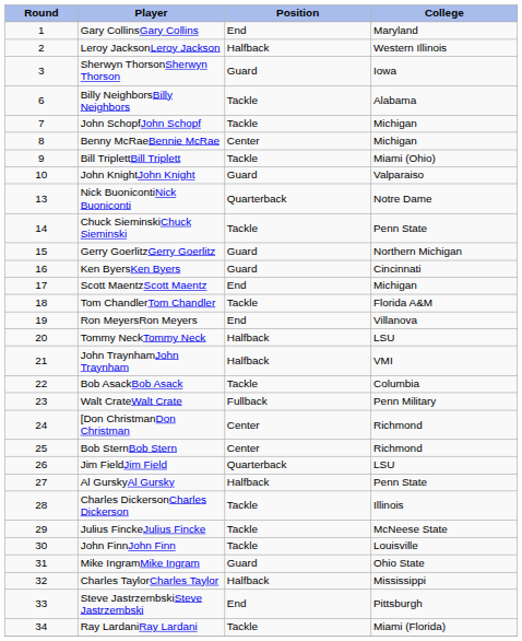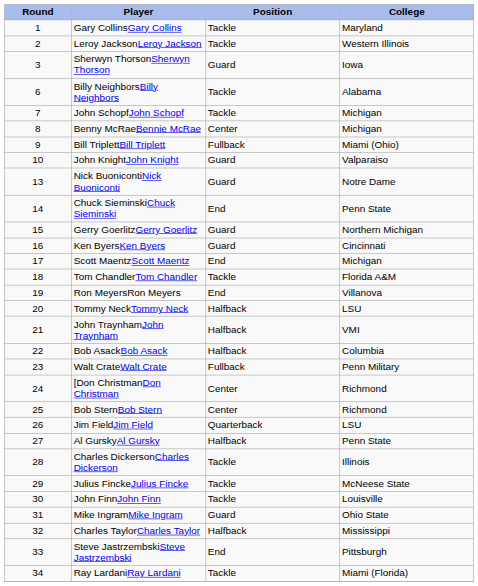 <table class="wikitable sortable sortable" style="width: 60%">
 <tr>
 <th style="background:#A8BDEC;" width=10%>Round</th>
 <th width=20% style="background:#A8BDEC;">Player</th>
 <th width=20% style="background:#A8BDEC;">Position</th>
 <th width=20% style="background:#A8BDEC;">College</th>
 </tr>
 <tr>
 <td align=center>1</td>
 <td><span>Gary Collins</span><a href='#'>Gary Collins</a></td>
-<td>End</td>
+<td>Tackle</td>
 <td>Maryland</td>
 </tr>
 <tr>
 <td align=center>2</td>
 <td><span>Leroy Jackson</span><a href='#'>Leroy Jackson</a></td>
-<td>Halfback</td>
+<td>Tackle</td>
 <td>Western Illinois</td>
 </tr>
 <tr>
 <td align=center>3</td>
 <td><span>Sherwyn Thorson</span><a href='#'>Sherwyn Thorson</a></td>
 <td>Guard</td>
 <td>Iowa</td>
 </tr>
 <tr>
 <td align=center>6</td>
 <td><span>Billy Neighbors</span><a href='#'>Billy Neighbors</a></td>
 <td>Tackle</td>
 <td>Alabama</td>
 </tr>
 <tr>
 <td align=center>7</td>
 <td><span>John Schopf</span><a href='#'>John Schopf</a></td>
 <td>Tackle</td>
 <td>Michigan</td>
 </tr>
 <tr>
 <td align=center>8</td>
 <td><span>Benny McRae</span><a href='#'>Bennie McRae</a></td>
 <td>Center</td>
 <td>Michigan</td>
 </tr>
 <tr>
 <td align=center>9</td>
 <td><span>Bill Triplett</span><a href='#'>Bill Triplett</a></td>
-<td>Tackle</td>
+<td>Fullback</td>
 <td>Miami (Ohio)</td>
 </tr>
 <tr>
 <td align=center>10</td>
 <td><span>John Knight</span><a href='#'>John Knight</a></td>
 <td>Guard</td>
 <td>Valparaiso</td>
 </tr>
 <tr>
 <td align=center>13</td>
 <td><span>Nick Buoniconti</span><a href='#'>Nick Buoniconti</a></td>
-<td>Quarterback</td>
+<td>Guard</td>
 <td>Notre Dame</td>
 </tr>
 <tr>
 <td align=center>14</td>
 <td><span>Chuck Sieminski</span><a href='#'>Chuck Sieminski</a></td>
-<td>Tackle</td>
+<td>End</td>
 <td>Penn State</td>
 </tr>
 <tr>
 <td align=center>15</td>
 <td><span>Gerry Goerlitz</span><a href='#'>Gerry Goerlitz</a></td>
 <td>Guard</td>
 <td>Northern Michigan</td>
 </tr>
 <tr>
 <td align=center>16</td>
 <td><span>Ken Byers</span><a href='#'>Ken Byers</a></td>
 <td>Guard</td>
 <td>Cincinnati</td>
 </tr>
 <tr>
 <td align=center>17</td>
 <td><span>Scott Maentz</span><a href='#'>Scott Maentz</a></td>
 <td>End</td>
 <td>Michigan</td>
 </tr>
 <tr>
 <td align=center>18</td>
 <td><span>Tom Chandler</span><a href='#'>Tom Chandler</a></td>
 <td>Tackle</td>
 <td>Florida A&M</td>
 </tr>
 <tr>
 <td align=center>19</td>
 <td><span>Ron Meyers</span>Ron Meyers</td>
 <td>End</td>
 <td>Villanova</td>
 </tr>
 <tr>
 <td align=center>20</td>
 <td><span>Tommy Neck</span><a href='#'>Tommy Neck</a></td>
 <td>Halfback</td>
 <td>LSU</td>
 </tr>
 <tr>
 <td align=center>21</td>
 <td><span>John Traynham</span><a href='#'>John Traynham</a></td>
 <td>Halfback</td>
 <td>VMI</td>
 </tr>
 <tr>
 <td align=center>22</td>
 <td><span>Bob Asack</span><a href='#'>Bob Asack</a></td>
-<td>Tackle</td>
+<td>Halfback</td>
 <td>Columbia</td>
 </tr>
 <tr>
 <td align=center>23</td>
 <td><span>Walt Crate</span><a href='#'>Walt Crate</a></td>
 <td>Fullback</td>
 <td>Penn Military</td>
 </tr>
 <tr>
 <td align=center>24</td>
 <td><span>[Don Christman</span><a href='#'>Don Christman</a></td>
 <td>Center</td>
 <td>Richmond</td>
 </tr>
 <tr>
 <td align=center>25</td>
 <td><span>Bob Stern</span><a href='#'>Bob Stern</a></td>
 <td>Center</td>
 <td>Richmond</td>
 </tr>
 <tr>
 <td align=center>26</td>
 <td><span>Jim Field</span><a href='#'>Jim Field</a></td>
 <td>Quarterback</td>
 <td>LSU</td>
 </tr>
 <tr>
 <td align=center>27</td>
 <td><span>Al Gursky</span><a href='#'>Al Gursky</a></td>
 <td>Halfback</td>
 <td>Penn State</td>
 </tr>
 <tr>
 <td align=center>28</td>
 <td><span>Charles Dickerson</span><a href='#'>Charles Dickerson</a></td>
 <td>Tackle</td>
 <td>Illinois</td>
 </tr>
 <tr>
 <td align=center>29</td>
 <td><span>Julius Fincke</span><a href='#'>Julius Fincke</a></td>
 <td>Tackle</td>
 <td>McNeese State</td>
 </tr>
 <tr>
 <td align=center>30</td>
 <td><span>John Finn</span><a href='#'>John Finn</a></td>
 <td>Tackle</td>
 <td>Louisville</td>
 </tr>
 <tr>
 <td align=center>31</td>
 <td><span>Mike Ingram</span><a href='#'>Mike Ingram</a></td>
 <td>Guard</td>
 <td>Ohio State</td>
 </tr>
 <tr>
 <td align=center>32</td>
 <td><span>Charles Taylor</span><a href='#'>Charles Taylor</a></td>
 <td>Halfback</td>
 <td>Mississippi</td>
 </tr>
 <tr>
 <td align=center>33</td>
 <td><span>Steve Jastrzembski</span><a href='#'>Steve Jastrzembski</a></td>
 <td>End</td>
 <td>Pittsburgh</td>
 </tr>
 <tr>
 <td align=center>34</td>
 <td><span>Ray Lardani</span><a href='#'>Ray Lardani</a></td>
 <td>Tackle</td>
 <td>Miami (Florida)</td>
 </tr>
 <tr>
 </tr>
 </table>
